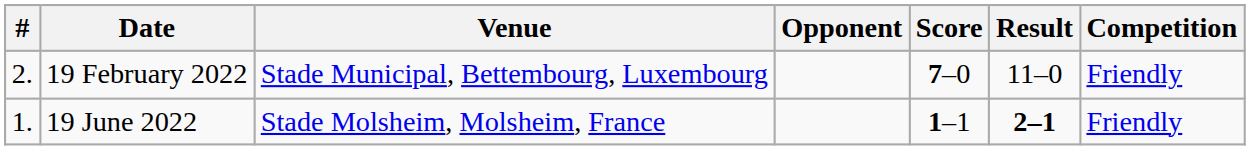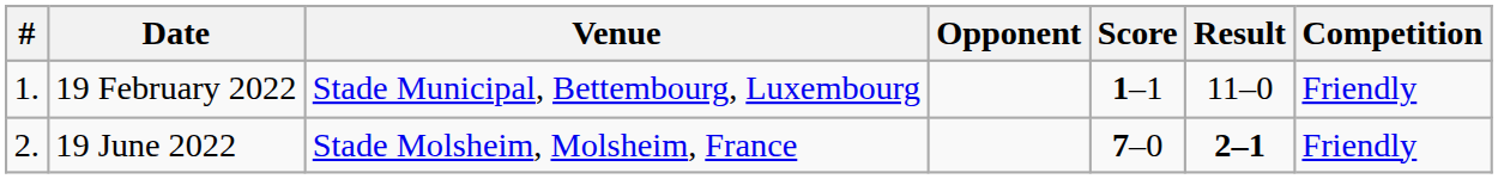 <table class="wikitable" style="font-size:85%;">
 <tr>
 <th>#</th>
 <th>Date</th>
 <th>Venue</th>
 <th>Opponent</th>
 <th>Score</th>
 <th>Result</th>
 <th>Competition</th>
 </tr>
 <tr>
-<td>2.</td>
+<td>1.</td>
 <td>19 February 2022</td>
 <td><a href='#'>Stade Municipal</a>, <a href='#'>Bettembourg</a>, <a href='#'>Luxembourg</a></td>
 <td></td>
-<td align=center><strong>7</strong>–0</td>
+<td align=center><strong>1</strong>–1</td>
 <td align=center>11–0</td>
 <td><a href='#'>Friendly</a></td>
 </tr>
 <tr>
-<td>1.</td>
+<td>2.</td>
 <td>19 June 2022</td>
 <td><a href='#'>Stade Molsheim</a>, <a href='#'>Molsheim</a>, <a href='#'>France</a></td>
 <td></td>
-<td align=center><strong>1</strong>–1</td>
+<td align=center><strong>7</strong>–0</td>
 <td align=center><strong>2–1</strong></td>
 <td><a href='#'>Friendly</a></td>
 </tr>
 </table>
